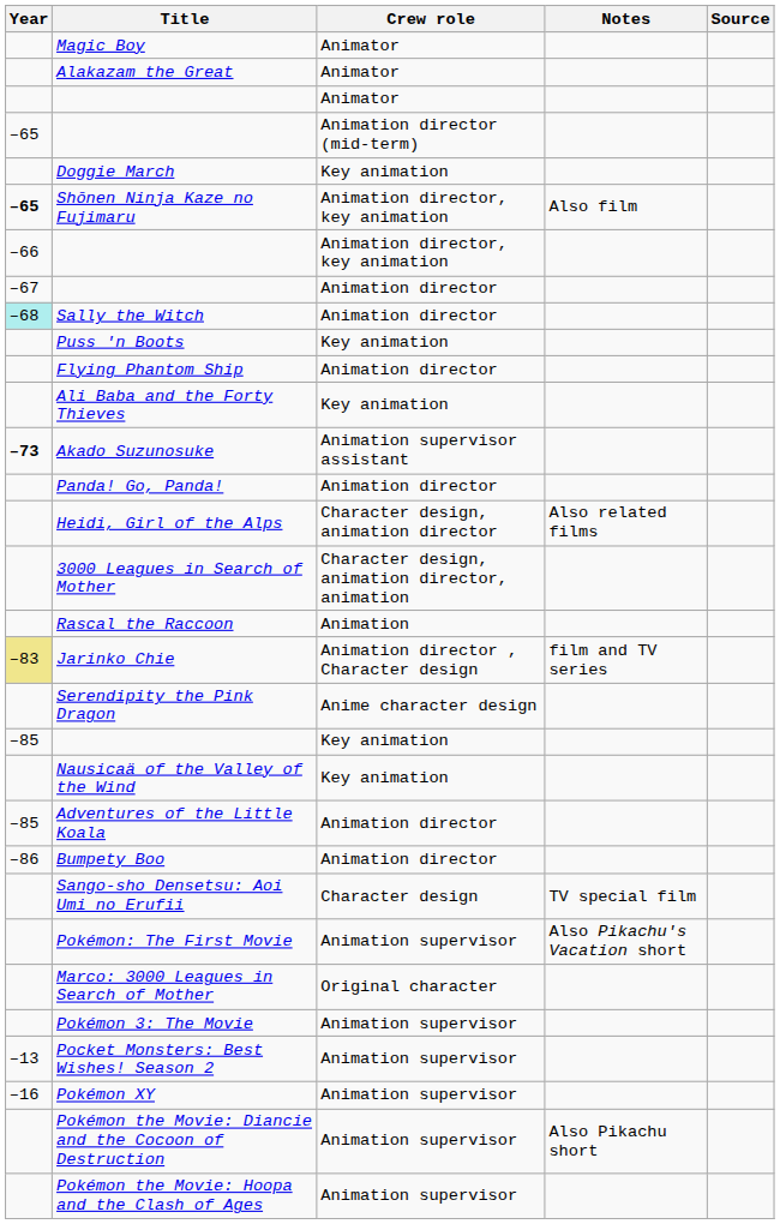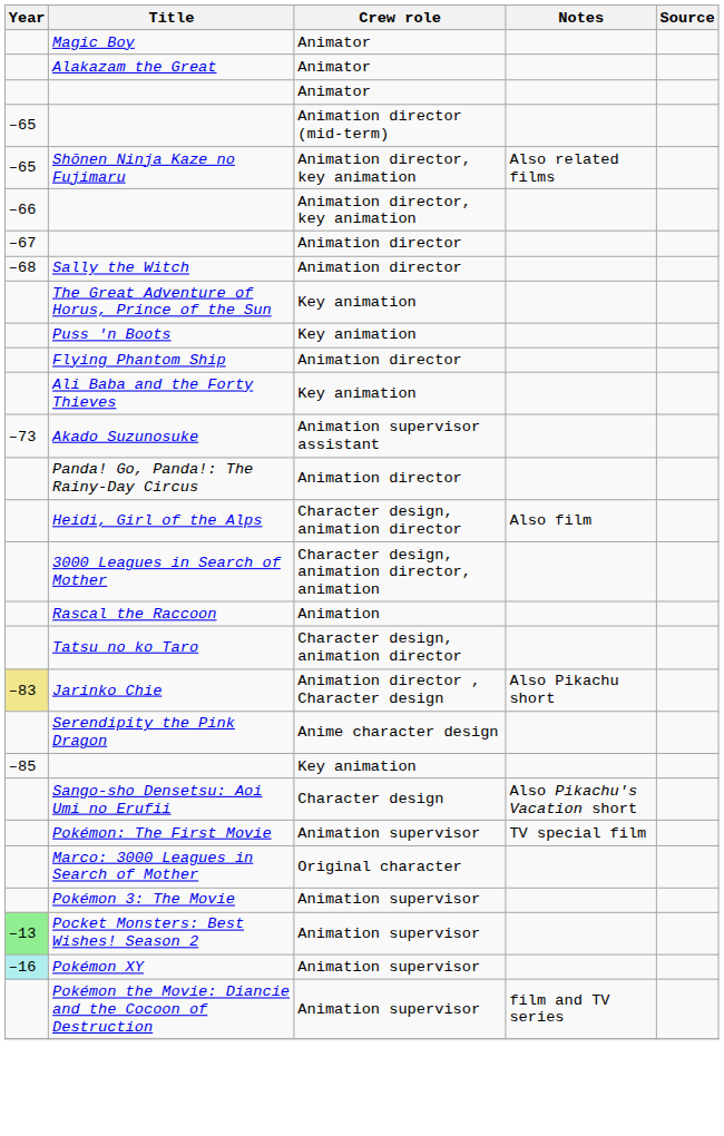 <table class="wikitable sortable plainrowheaders">
 <tr>
 <th>Year</th>
 <th>Title</th>
 <th>Crew role</th>
 <th class="unsortable">Notes</th>
 <th class="unsortable">Source</th>
 </tr>
 <tr>
 <td></td>
 <td><em><a href='#'>Magic Boy</a></em></td>
 <td>Animator </td>
 <td></td>
 <td></td>
 </tr>
 <tr>
 <td></td>
 <td><em><a href='#'>Alakazam the Great</a></em></td>
 <td>Animator </td>
 <td></td>
 <td></td>
 </tr>
 <tr>
 <td></td>
 <td></td>
 <td>Animator </td>
 <td></td>
 <td></td>
 </tr>
 <tr>
 <td>–65</td>
 <td></td>
 <td>Animation director (mid-term) </td>
 <td></td>
 <td></td>
 </tr>
 <tr>
-<td></td>
-<td><em><a href='#'>Doggie March</a></em></td>
-<td>Key animation </td>
-<td></td>
-<td></td>
-</tr>
-<tr>
-<td><strong>–65</strong></td>
+<td>–65</td>
 <td><em><a href='#'>Shōnen Ninja Kaze no Fujimaru</a></em></td>
 <td>Animation director, key animation </td>
-<td>Also film</td>
+<td>Also related films</td>
 <td></td>
 </tr>
 <tr>
 <td>–66</td>
 <td></td>
 <td>Animation director, key animation </td>
 <td></td>
 <td></td>
 </tr>
 <tr>
 <td>–67</td>
 <td></td>
 <td>Animation director </td>
 <td></td>
 <td></td>
 </tr>
 <tr>
-<td style="background: paleturquoise;">–68</td>
+<td>–68</td>
 <td><em><a href='#'>Sally the Witch</a></em></td>
 <td>Animation director </td>
+<td></td>
+<td></td>
+</tr>
+<tr>
+<td></td>
+<td><em><a href='#'>The Great Adventure of Horus, Prince of the Sun</a></em></td>
+<td>Key animation </td>
 <td></td>
 <td></td>
 </tr>
 <tr>
 <td></td>
 <td><em><a href='#'>Puss 'n Boots</a></em></td>
 <td>Key animation </td>
 <td></td>
 <td></td>
 </tr>
 <tr>
 <td></td>
 <td><em><a href='#'>Flying Phantom Ship</a></em></td>
 <td>Animation director </td>
 <td></td>
 <td></td>
 </tr>
 <tr>
 <td></td>
 <td><em><a href='#'>Ali Baba and the Forty Thieves</a></em></td>
 <td>Key animation </td>
 <td></td>
 <td></td>
 </tr>
 <tr>
-<td><strong>–73</strong></td>
+<td>–73</td>
 <td><em><a href='#'>Akado Suzunosuke</a></em></td>
 <td>Animation supervisor assistant </td>
 <td></td>
 <td></td>
 </tr>
 <tr>
 <td></td>
-<td><em><a href='#'>Panda! Go, Panda!</a></em></td>
+<td><em>Panda! Go, Panda!: The Rainy-Day Circus</em></td>
 <td>Animation director </td>
 <td></td>
 <td></td>
 </tr>
 <tr>
 <td></td>
 <td><em><a href='#'>Heidi, Girl of the Alps</a></em></td>
 <td>Character design, animation director </td>
-<td>Also related films</td>
+<td>Also film</td>
 <td></td>
 </tr>
 <tr>
 <td></td>
 <td><em><a href='#'>3000 Leagues in Search of Mother</a></em></td>
 <td>Character design, animation director, animation </td>
 <td></td>
 <td></td>
 </tr>
 <tr>
 <td></td>
 <td><em><a href='#'>Rascal the Raccoon</a></em></td>
 <td>Animation </td>
 <td></td>
 <td></td>
 </tr>
 <tr>
+<td></td>
+<td><em><a href='#'>Tatsu no ko Taro</a></em></td>
+<td>Character design, animation director </td>
+<td></td>
+<td></td>
+</tr>
+<tr>
 <td style="background: khaki;">–83</td>
 <td><em><a href='#'>Jarinko Chie</a></em></td>
 <td>Animation director , Character design </td>
-<td>film and TV series</td>
+<td>Also Pikachu short</td>
 <td></td>
 </tr>
 <tr>
 <td></td>
 <td><em><a href='#'>Serendipity the Pink Dragon</a></em></td>
 <td>Anime character design </td>
 <td></td>
 <td></td>
 </tr>
 <tr>
 <td>–85</td>
 <td></td>
 <td>Key animation </td>
 <td></td>
 <td></td>
 </tr>
 <tr>
 <td></td>
-<td><em><a href='#'>Nausicaä of the Valley of the Wind</a></em></td>
-<td>Key animation </td>
-<td></td>
-<td></td>
-</tr>
-<tr>
-<td>–85</td>
-<td><em><a href='#'>Adventures of the Little Koala</a></em></td>
-<td>Animation director </td>
-<td></td>
-<td></td>
-</tr>
-<tr>
-<td>–86</td>
-<td><em><a href='#'>Bumpety Boo</a></em></td>
-<td>Animation director </td>
-<td></td>
-<td></td>
-</tr>
-<tr>
-<td></td>
 <td><em><a href='#'>Sango-sho Densetsu: Aoi Umi no Erufii</a></em></td>
 <td>Character design </td>
-<td>TV special film</td>
+<td>Also <em>Pikachu's Vacation</em> short</td>
 <td></td>
 </tr>
 <tr>
 <td></td>
 <td><em><a href='#'>Pokémon: The First Movie</a></em></td>
 <td>Animation supervisor </td>
-<td>Also <em>Pikachu's Vacation</em> short</td>
+<td>TV special film</td>
 <td></td>
 </tr>
 <tr>
 <td></td>
 <td><em><a href='#'>Marco: 3000 Leagues in Search of Mother</a></em></td>
 <td>Original character </td>
 <td></td>
 <td></td>
 </tr>
 <tr>
 <td></td>
 <td><em><a href='#'>Pokémon 3: The Movie</a></em></td>
 <td>Animation supervisor </td>
 <td></td>
 <td></td>
 </tr>
 <tr>
-<td>–13</td>
+<td style="background: lightgreen;">–13</td>
 <td><em><a href='#'>Pocket Monsters: Best Wishes! Season 2</a></em></td>
 <td>Animation supervisor </td>
 <td></td>
 <td></td>
 </tr>
 <tr>
-<td>–16</td>
+<td style="background: paleturquoise;">–16</td>
 <td><em><a href='#'>Pokémon XY</a></em></td>
 <td>Animation supervisor </td>
 <td></td>
 <td></td>
 </tr>
 <tr>
 <td></td>
 <td><em><a href='#'>Pokémon the Movie: Diancie and the Cocoon of Destruction</a></em></td>
 <td>Animation supervisor </td>
-<td>Also Pikachu short</td>
-<td></td>
-</tr>
-<tr>
-<td></td>
-<td><em><a href='#'>Pokémon the Movie: Hoopa and the Clash of Ages</a></em></td>
-<td>Animation supervisor </td>
-<td></td>
+<td>film and TV series</td>
 <td></td>
 </tr>
 <tr>
 </tr>
 </table>
